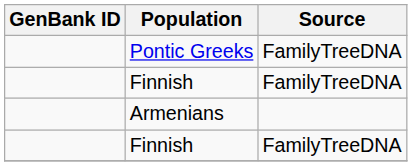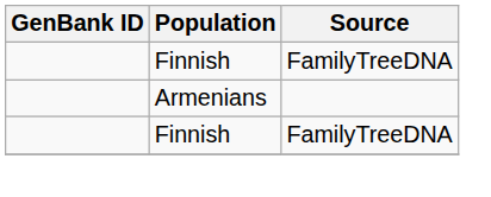 <table class="wikitable sortable">
 <tr>
 <th scope="col">GenBank ID</th>
 <th scope="col">Population</th>
 <th scope="col">Source</th>
-</tr>
-<tr>
-<td></td>
-<td><a href='#'>Pontic Greeks</a></td>
-<td>FamilyTreeDNA</td>
 </tr>
 <tr>
 <td></td>
 <td>Finnish</td>
 <td>FamilyTreeDNA</td>
 </tr>
 <tr>
 <td></td>
 <td>Armenians</td>
 <td></td>
 </tr>
 <tr>
 <td></td>
 <td>Finnish</td>
 <td>FamilyTreeDNA</td>
 </tr>
 <tr>
 </tr>
 </table>
